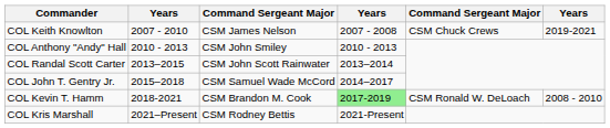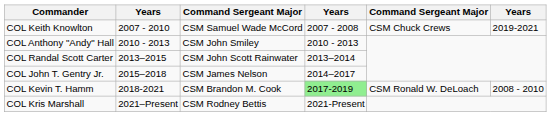 <table class="wikitable" style="float:left;">
 <tr style="background:#efefef;">
 <th>Commander</th>
 <th>Years</th>
 <th>Command Sergeant Major</th>
 <th>Years</th>
 <th>Command Sergeant Major</th>
 <th>Years</th>
 </tr>
 <tr>
 <td>COL Keith Knowlton</td>
 <td>2007 - 2010</td>
-<td>CSM James Nelson</td>
+<td>CSM Samuel Wade McCord</td>
 <td>2007 - 2008</td>
 <td>CSM Chuck Crews</td>
 <td>2019-2021</td>
 </tr>
 <tr>
 <td>COL Anthony "Andy" Hall</td>
 <td>2010 - 2013</td>
 <td>CSM John Smiley</td>
 <td>2010 - 2013</td>
 </tr>
 <tr>
 <td>COL Randal Scott Carter</td>
 <td>2013–2015</td>
 <td>CSM John Scott Rainwater</td>
 <td>2013–2014</td>
 </tr>
 <tr>
 <td>COL John T. Gentry Jr.</td>
 <td>2015–2018</td>
-<td>CSM Samuel Wade McCord</td>
+<td>CSM James Nelson</td>
 <td>2014–2017</td>
 </tr>
 <tr>
 <td>COL Kevin T. Hamm</td>
 <td>2018-2021</td>
 <td>CSM Brandon M. Cook</td>
 <td style="background: lightgreen;">2017-2019</td>
 <td>CSM Ronald W. DeLoach</td>
 <td>2008 - 2010</td>
 </tr>
 <tr>
 <td>COL Kris Marshall</td>
 <td>2021–Present</td>
 <td>CSM Rodney Bettis</td>
 <td>2021-Present</td>
 </tr>
 </table>
